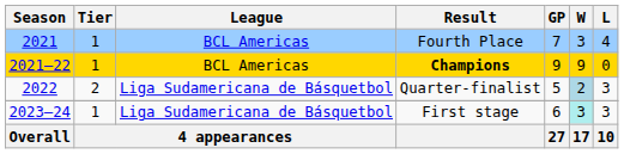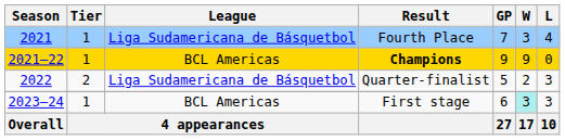 <table class="wikitable" style="text-align:center;">
 <tr>
 <th>Season</th>
 <th>Tier</th>
 <th>League</th>
 <th>Result</th>
 <th>GP</th>
 <th>W</th>
 <th>L</th>
 </tr>
 <tr bgcolor=#9acdff>
 <td><a href='#'>2021</a></td>
 <td>1</td>
-<td><a href='#'>BCL Americas</a></td>
+<td><a href='#'>Liga Sudamericana de Básquetbol</a></td>
 <td>Fourth Place</td>
 <td>7</td>
 <td>3</td>
 <td>4</td>
 </tr>
 <tr bgcolor=gold>
 <td><a href='#'>2021–22</a></td>
 <td>1</td>
 <td>BCL Americas</td>
 <td><strong>Champions</strong></td>
 <td>9</td>
 <td>9</td>
 <td>0</td>
 </tr>
 <tr>
 <td><a href='#'>2022</a></td>
 <td>2</td>
 <td><a href='#'>Liga Sudamericana de Básquetbol</a></td>
 <td>Quarter-finalist</td>
 <td>5</td>
-<td style="background: lightblue;">2</td>
+<td>2</td>
 <td>3</td>
 </tr>
 <tr>
 </tr>
 <tr>
 <td><a href='#'>2023–24</a></td>
 <td>1</td>
-<td><a href='#'>Liga Sudamericana de Básquetbol</a></td>
+<td>BCL Americas</td>
 <td>First stage</td>
 <td>6</td>
 <td style="background: paleturquoise;">3</td>
 <td>3</td>
 </tr>
 <tr>
 <th>Overall</th>
 <th colspan="2">4 appearances</th>
 <th></th>
 <th>27</th>
 <th>17</th>
 <th>10</th>
 </tr>
 </table>
